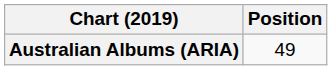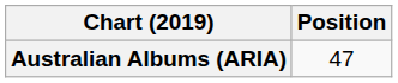 <table class="wikitable plainrowheaders" style="text-align:center">
 <tr>
 <th scope="col">Chart (2019)</th>
 <th scope="col">Position</th>
 </tr>
 <tr>
 <th scope="row">Australian Albums (ARIA)</th>
-<td>49</td>
+<td>47</td>
 </tr>
 </table>
